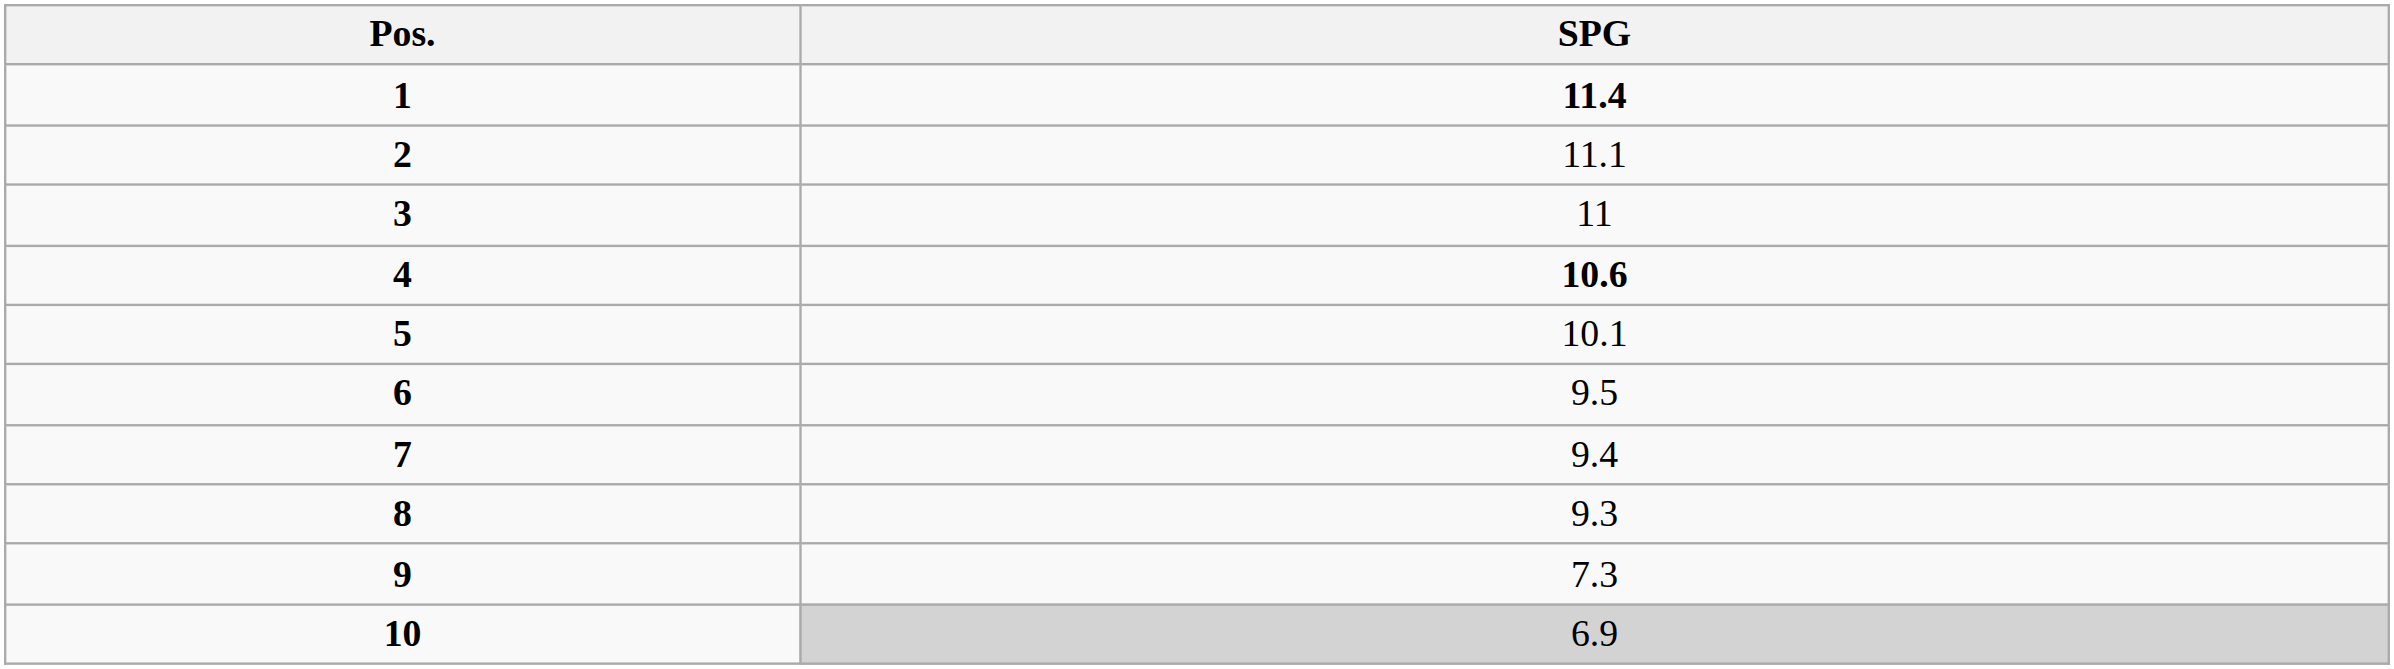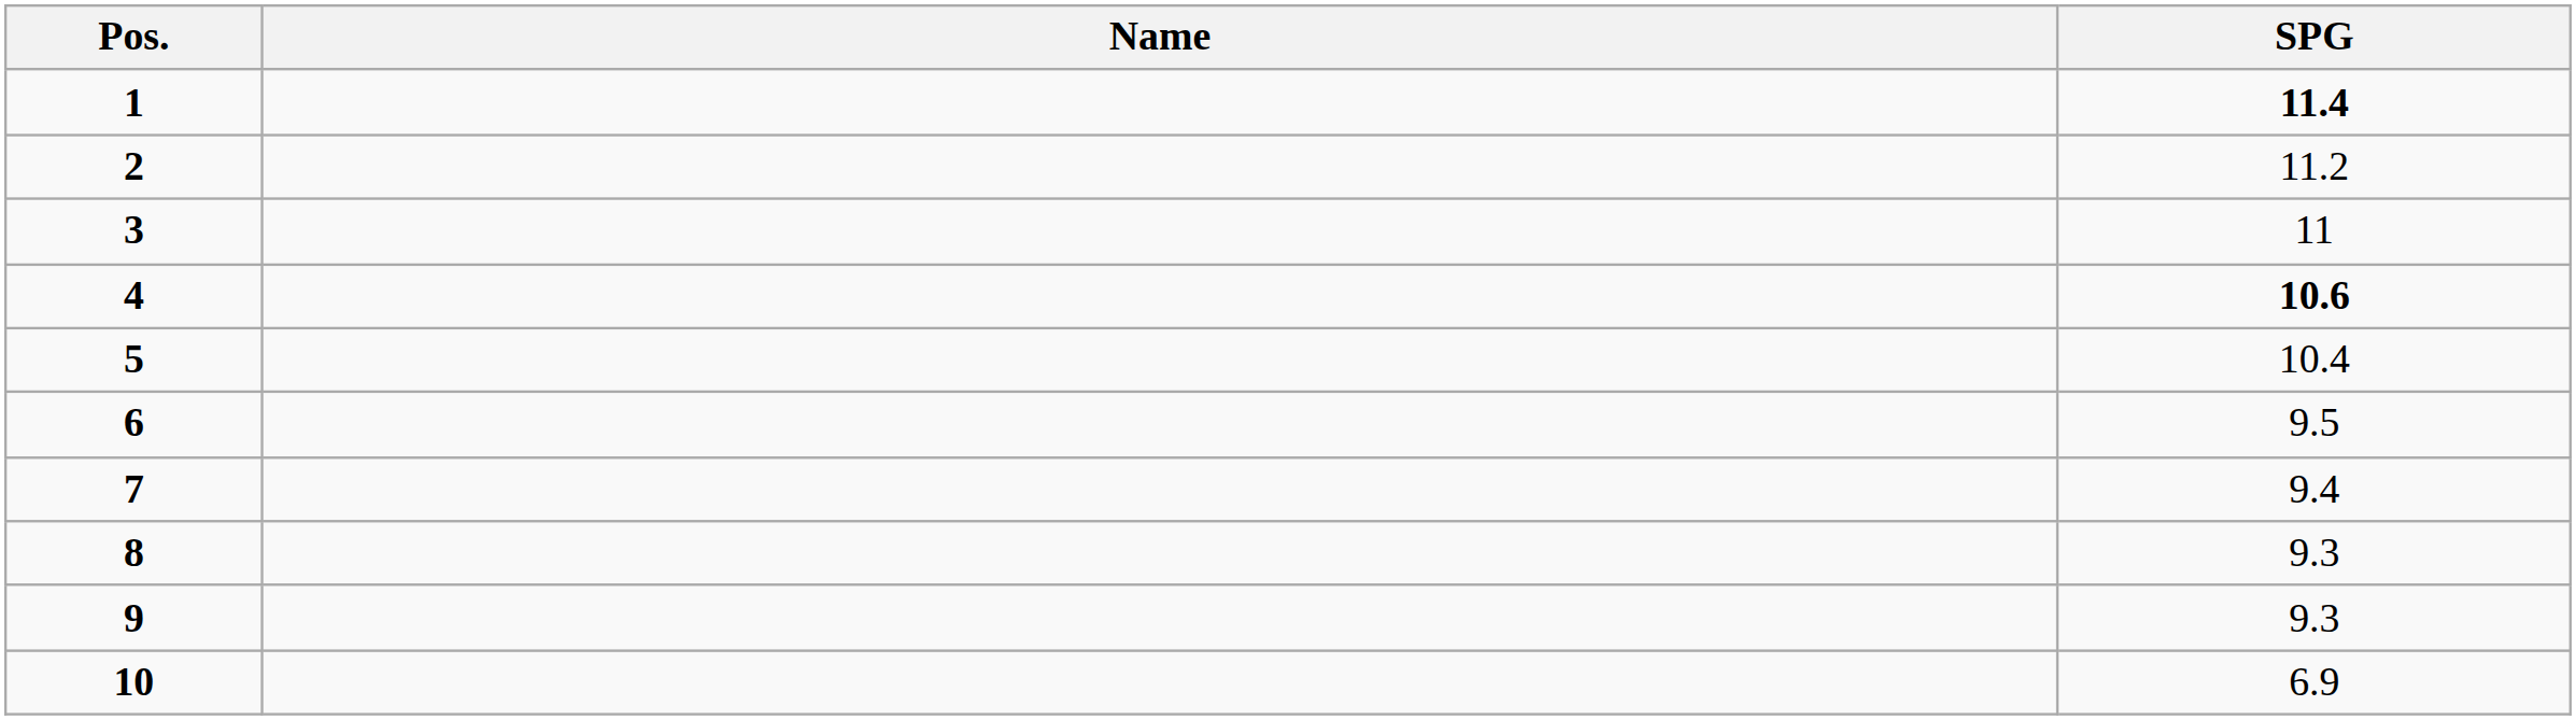 <table class="wikitable" style="width:80%;">
 <tr>
 <th style="width:10%;">Pos.</th>
+<th style="width:70%;">Name</th>
 <th style="width:20%;">SPG</th>
 </tr>
 <tr>
 <td align=center><strong>1</strong></td>
+<td><strong></strong></td>
 <td align=center><strong>11.4</strong></td>
 </tr>
 <tr>
 <td align=center><strong>2</strong></td>
-<td align=center>11.1</td>
+<td></td>
+<td align=center>11.2</td>
 </tr>
 <tr>
 <td align=center><strong>3</strong></td>
+<td></td>
 <td align=center>11</td>
 </tr>
 <tr>
 <td align=center><strong>4</strong></td>
+<td></td>
 <td align=center><strong>10.6</strong></td>
 </tr>
 <tr>
 <td align=center><strong>5</strong></td>
-<td align=center>10.1</td>
+<td></td>
+<td align=center>10.4</td>
 </tr>
 <tr>
 <td align=center><strong>6</strong></td>
+<td></td>
 <td align=center>9.5</td>
 </tr>
 <tr>
 <td align=center><strong>7</strong></td>
+<td></td>
 <td align=center>9.4</td>
 </tr>
 <tr>
 <td align=center><strong>8</strong></td>
+<td></td>
 <td align=center>9.3</td>
 </tr>
 <tr>
 <td align=center><strong>9</strong></td>
-<td align=center>7.3</td>
+<td></td>
+<td align=center>9.3</td>
 </tr>
 <tr>
 <td align=center><strong>10</strong></td>
-<td align=center style="background: lightgrey;">6.9</td>
+<td></td>
+<td align=center>6.9</td>
 </tr>
 </table>
